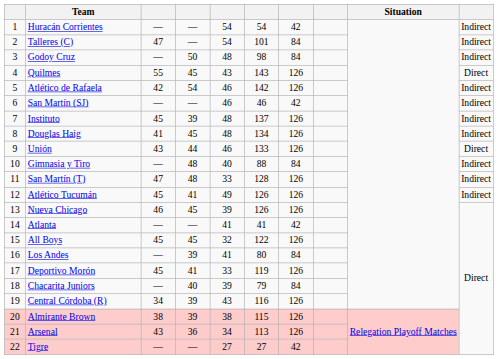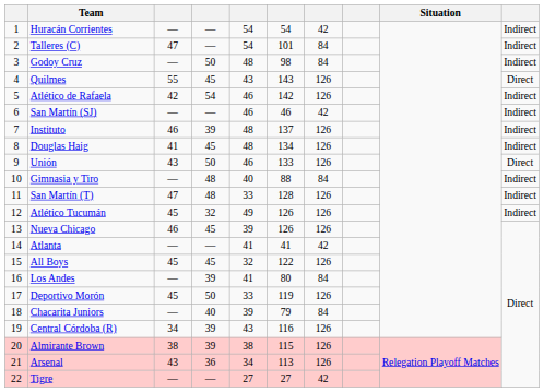 <table class="wikitable" style="text-align: center;">
 <tr>
 <th width=28><br></th>
 <th width=185>Team</th>
 <th width=50></th>
 <th width=50></th>
 <th width=50></th>
 <th width=50></th>
 <th width=50></th>
 <th width=50><br></th>
 <th>Situation</th>
 <th><br></th>
 </tr>
 <tr>
 <td>1</td>
 <td align="left"><a href='#'>Huracán Corrientes</a></td>
 <td>—</td>
 <td>—</td>
 <td>54</td>
 <td>54</td>
 <td>42</td>
 <td><strong></strong></td>
 <td rowspan=19></td>
 <td>Indirect</td>
 </tr>
 <tr>
 <td>2</td>
 <td align="left"><a href='#'>Talleres (C)</a></td>
 <td>47</td>
 <td>—</td>
 <td>54</td>
 <td>101</td>
 <td>84</td>
 <td><strong></strong></td>
 <td>Indirect</td>
 </tr>
 <tr>
 <td>3</td>
 <td align="left"><a href='#'>Godoy Cruz</a></td>
 <td>—</td>
 <td>50</td>
 <td>48</td>
 <td>98</td>
 <td>84</td>
 <td><strong></strong></td>
 <td>Indirect</td>
 </tr>
 <tr>
 <td>4</td>
 <td align="left"><a href='#'>Quilmes</a></td>
 <td>55</td>
 <td>45</td>
 <td>43</td>
 <td>143</td>
 <td>126</td>
 <td><strong></strong></td>
 <td>Direct</td>
 </tr>
 <tr>
 <td>5</td>
 <td align="left"><a href='#'>Atlético de Rafaela</a></td>
 <td>42</td>
 <td>54</td>
 <td>46</td>
 <td>142</td>
 <td>126</td>
 <td><strong></strong></td>
 <td>Indirect</td>
 </tr>
 <tr>
 <td>6</td>
 <td align="left"><a href='#'>San Martín (SJ)</a></td>
 <td>—</td>
 <td>—</td>
 <td>46</td>
 <td>46</td>
 <td>42</td>
 <td><strong></strong></td>
 <td>Indirect</td>
 </tr>
 <tr>
 <td>7</td>
 <td align="left"><a href='#'>Instituto</a></td>
-<td>45</td>
+<td>46</td>
 <td>39</td>
 <td>48</td>
 <td>137</td>
 <td>126</td>
 <td><strong></strong></td>
 <td>Indirect</td>
 </tr>
 <tr>
 <td>8</td>
 <td align="left"><a href='#'>Douglas Haig</a></td>
 <td>41</td>
 <td>45</td>
 <td>48</td>
 <td>134</td>
 <td>126</td>
 <td><strong></strong></td>
 <td>Indirect</td>
 </tr>
 <tr>
 <td>9</td>
 <td align="left"><a href='#'>Unión</a></td>
 <td>43</td>
-<td>44</td>
+<td>50</td>
 <td>46</td>
 <td>133</td>
 <td>126</td>
 <td><strong></strong></td>
 <td>Direct</td>
 </tr>
 <tr>
 <td>10</td>
 <td align="left"><a href='#'>Gimnasia y Tiro</a></td>
 <td>—</td>
 <td>48</td>
 <td>40</td>
 <td>88</td>
 <td>84</td>
 <td><strong></strong></td>
 <td>Indirect</td>
 </tr>
 <tr>
 <td>11</td>
 <td align="left"><a href='#'>San Martín (T)</a></td>
 <td>47</td>
 <td>48</td>
 <td>33</td>
 <td>128</td>
 <td>126</td>
 <td><strong></strong></td>
 <td>Indirect</td>
 </tr>
 <tr>
 <td>12</td>
 <td align="left"><a href='#'>Atlético Tucumán</a></td>
 <td>45</td>
-<td>41</td>
+<td>32</td>
 <td>49</td>
 <td>126</td>
 <td>126</td>
 <td><strong></strong></td>
 <td>Indirect</td>
 </tr>
 <tr>
 <td>13</td>
 <td align="left"><a href='#'>Nueva Chicago</a></td>
 <td>46</td>
 <td>45</td>
 <td>39</td>
 <td>126</td>
 <td>126</td>
 <td><strong></strong></td>
 <td rowspan=10>Direct</td>
 </tr>
 <tr>
 <td>14</td>
 <td align="left"><a href='#'>Atlanta</a></td>
 <td>—</td>
 <td>—</td>
 <td>41</td>
 <td>41</td>
 <td>42</td>
 <td><strong></strong></td>
 </tr>
 <tr>
 <td>15</td>
 <td align="left"><a href='#'>All Boys</a></td>
 <td>45</td>
 <td>45</td>
 <td>32</td>
 <td>122</td>
 <td>126</td>
 <td><strong></strong></td>
 </tr>
 <tr>
 <td>16</td>
 <td align="left"><a href='#'>Los Andes</a></td>
 <td>—</td>
 <td>39</td>
 <td>41</td>
 <td>80</td>
 <td>84</td>
 <td><strong></strong></td>
 </tr>
 <tr>
 <td>17</td>
 <td align="left"><a href='#'>Deportivo Morón</a></td>
 <td>45</td>
-<td>41</td>
+<td>50</td>
 <td>33</td>
 <td>119</td>
 <td>126</td>
 <td><strong></strong></td>
 </tr>
 <tr>
 <td>18</td>
 <td align="left"><a href='#'>Chacarita Juniors</a></td>
 <td>—</td>
 <td>40</td>
 <td>39</td>
 <td>79</td>
 <td>84</td>
 <td><strong></strong></td>
 </tr>
 <tr>
 <td>19</td>
 <td align="left"><a href='#'>Central Córdoba (R)</a></td>
 <td>34</td>
 <td>39</td>
 <td>43</td>
 <td>116</td>
 <td>126</td>
 <td><strong></strong></td>
 </tr>
 <tr bgcolor=#FFCCCC>
 <td>20</td>
 <td align="left"><a href='#'>Almirante Brown</a></td>
 <td>38</td>
 <td>39</td>
 <td>38</td>
 <td>115</td>
 <td>126</td>
 <td><strong></strong></td>
 <td rowspan=3><a href='#'>Relegation Playoff Matches</a></td>
 </tr>
 <tr bgcolor=#FFCCCC>
 <td>21</td>
 <td align="left"><a href='#'>Arsenal</a></td>
 <td>43</td>
 <td>36</td>
 <td>34</td>
 <td>113</td>
 <td>126</td>
 <td><strong></strong></td>
 </tr>
 <tr bgcolor=#FFCCCC>
 <td>22</td>
 <td align="left"><a href='#'>Tigre</a></td>
 <td>—</td>
 <td>—</td>
 <td>27</td>
 <td>27</td>
 <td>42</td>
 <td><strong></strong></td>
 </tr>
 </table>
